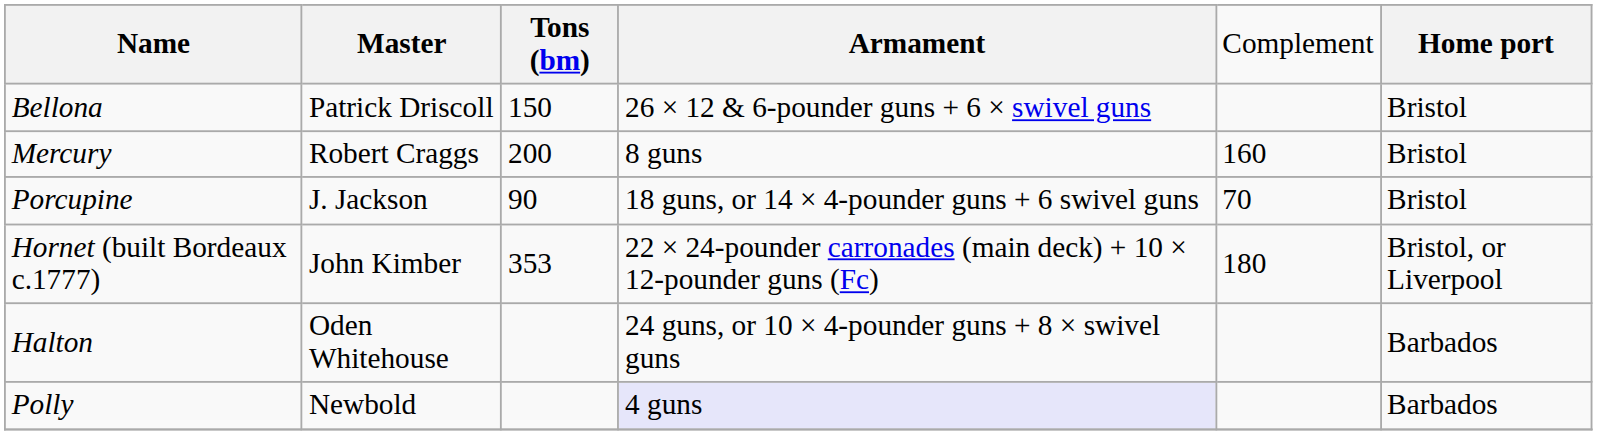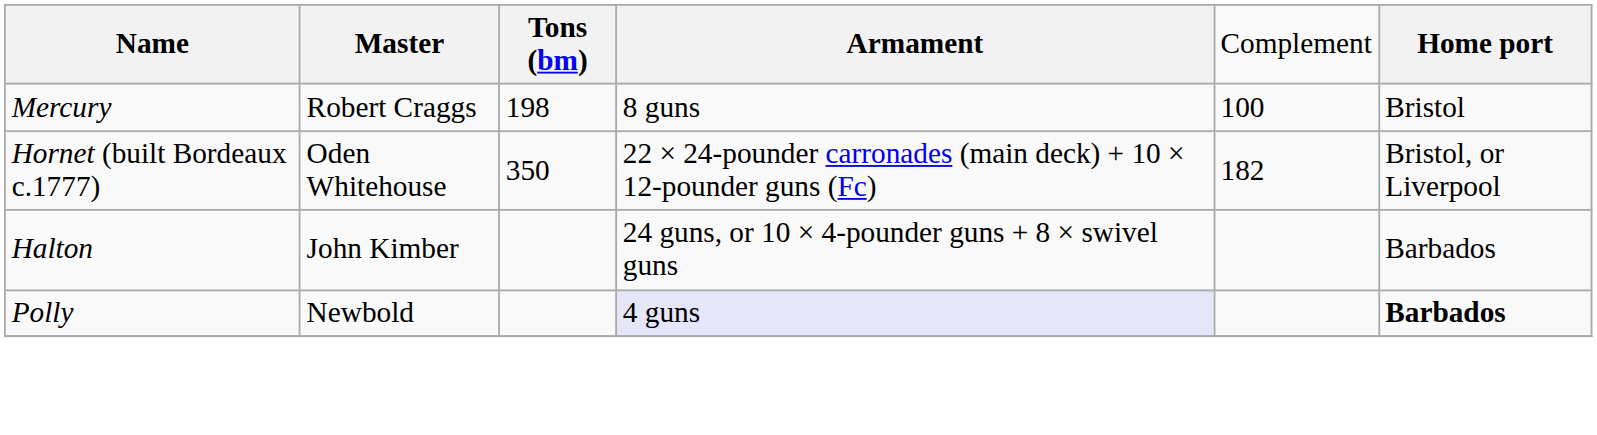 <table class="wikitable sortable" border="1">
 <tr>
 <th>Name</th>
 <th>Master</th>
 <th>Tons (<a href='#'>bm</a>)</th>
 <th>Armament</th>
 <td>Complement</td>
 <th>Home port</th>
 </tr>
 <tr>
-<td><em>Bellona</em></td>
-<td>Patrick Driscoll</td>
-<td>150</td>
-<td>26 × 12 & 6-pounder guns + 6 × <a href='#'>swivel guns</a></td>
-<td></td>
-<td>Bristol</td>
-</tr>
-<tr>
 <td><em>Mercury</em></td>
 <td>Robert Craggs</td>
-<td>200</td>
+<td>198</td>
 <td>8 guns</td>
-<td>160</td>
-<td>Bristol</td>
-</tr>
-<tr>
-<td><em>Porcupine</em></td>
-<td>J. Jackson</td>
-<td>90</td>
-<td>18 guns, or 14 × 4-pounder guns + 6 swivel guns</td>
-<td>70</td>
+<td>100</td>
 <td>Bristol</td>
 </tr>
 <tr>
 <td><em>Hornet</em> (built Bordeaux c.1777)</td>
-<td>John Kimber</td>
-<td>353</td>
+<td>Oden Whitehouse</td>
+<td>350</td>
 <td>22 × 24-pounder <a href='#'>carronades</a> (main deck) + 10 × 12-pounder guns (<a href='#'>Fc</a>)</td>
-<td>180</td>
+<td>182</td>
 <td>Bristol, or Liverpool</td>
 </tr>
 <tr>
 <td><em>Halton</em></td>
-<td>Oden Whitehouse</td>
+<td>John Kimber</td>
 <td></td>
 <td>24 guns, or 10 × 4-pounder guns + 8 × swivel guns</td>
 <td></td>
 <td>Barbados</td>
 </tr>
 <tr>
 <td><em>Polly</em></td>
 <td>Newbold</td>
 <td></td>
 <td style="background: lavender;">4 guns</td>
 <td></td>
-<td>Barbados</td>
+<td><strong>Barbados</strong></td>
 </tr>
 <tr>
 </tr>
 </table>
